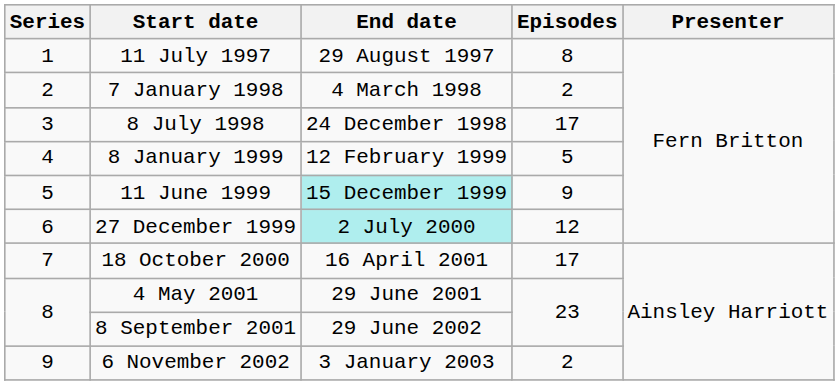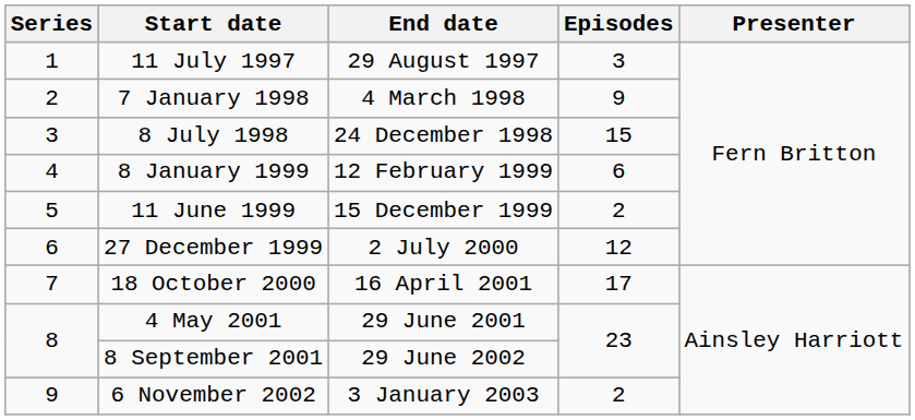 <table class="wikitable" style="text-align:center">
 <tr>
 <th>Series</th>
 <th>Start date</th>
 <th>End date</th>
 <th>Episodes</th>
 <th>Presenter</th>
 </tr>
 <tr>
 <td>1</td>
 <td>11 July 1997</td>
 <td>29 August 1997</td>
-<td>8</td>
+<td>3</td>
 <td rowspan=6>Fern Britton</td>
 </tr>
 <tr>
 <td>2</td>
 <td>7 January 1998</td>
 <td>4 March 1998</td>
-<td>2</td>
+<td>9</td>
 </tr>
 <tr>
 <td>3</td>
 <td>8 July 1998</td>
 <td>24 December 1998</td>
-<td>17</td>
+<td>15</td>
 </tr>
 <tr>
 <td>4</td>
 <td>8 January 1999</td>
 <td>12 February 1999</td>
-<td>5</td>
+<td>6</td>
 </tr>
 <tr>
 <td>5</td>
 <td>11 June 1999</td>
-<td style="background: paleturquoise;">15 December 1999</td>
-<td>9</td>
+<td>15 December 1999</td>
+<td>2</td>
 </tr>
 <tr>
 <td>6</td>
 <td>27 December 1999</td>
-<td style="background: paleturquoise;">2 July 2000</td>
+<td>2 July 2000</td>
 <td>12</td>
 </tr>
 <tr>
 <td>7</td>
 <td>18 October 2000</td>
 <td>16 April 2001</td>
 <td>17</td>
 <td rowspan=4>Ainsley Harriott</td>
 </tr>
 <tr>
 <td rowspan=2>8</td>
 <td>4 May 2001</td>
 <td>29 June 2001</td>
 <td rowspan=2>23</td>
 </tr>
 <tr>
 <td>8 September 2001</td>
 <td>29 June 2002</td>
 </tr>
 <tr>
 <td>9</td>
 <td>6 November 2002</td>
 <td>3 January 2003</td>
 <td>2</td>
 </tr>
 </table>
